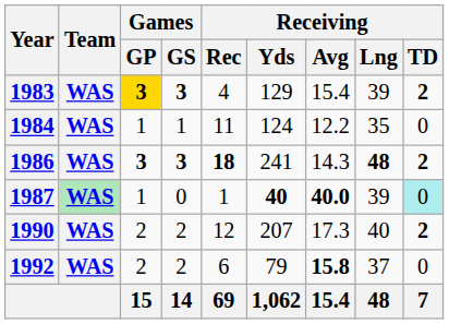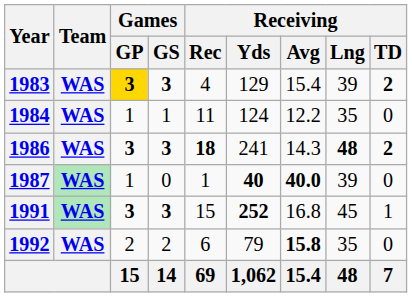 <table class="wikitable" style="text-align:center;">
 <tr>
 <th rowspan="2">Year</th>
 <th rowspan="2">Team</th>
 <th colspan="2">Games</th>
 <th colspan="5">Receiving</th>
 </tr>
 <tr>
 <th>GP</th>
 <th>GS</th>
 <th>Rec</th>
 <th>Yds</th>
 <th>Avg</th>
 <th>Lng</th>
 <th>TD</th>
 </tr>
 <tr>
 <th><a href='#'>1983</a></th>
 <th><a href='#'>WAS</a></th>
 <td style="background: gold;"><strong>3</strong></td>
 <td><strong>3</strong></td>
 <td>4</td>
 <td>129</td>
 <td>15.4</td>
 <td>39</td>
 <td><strong>2</strong></td>
 </tr>
 <tr>
 <th><a href='#'>1984</a></th>
 <th><a href='#'>WAS</a></th>
 <td>1</td>
 <td>1</td>
 <td>11</td>
 <td>124</td>
 <td>12.2</td>
 <td>35</td>
 <td>0</td>
 </tr>
 <tr>
 <th><a href='#'>1986</a></th>
 <th><a href='#'>WAS</a></th>
 <td><strong>3</strong></td>
 <td><strong>3</strong></td>
 <td><strong>18</strong></td>
 <td>241</td>
 <td>14.3</td>
 <td><strong>48</strong></td>
 <td><strong>2</strong></td>
 </tr>
 <tr>
 <th><a href='#'>1987</a></th>
 <th style="background:#afe6ba;"><a href='#'>WAS</a></th>
 <td>1</td>
 <td>0</td>
 <td>1</td>
 <td><strong>40</strong></td>
 <td><strong>40.0</strong></td>
 <td>39</td>
-<td style="background: paleturquoise;">0</td>
+<td>0</td>
 </tr>
 <tr>
-<th><a href='#'>1990</a></th>
-<th><a href='#'>WAS</a></th>
-<td>2</td>
-<td>2</td>
-<td>12</td>
-<td>207</td>
-<td>17.3</td>
-<td>40</td>
-<td><strong>2</strong></td>
+<th><a href='#'>1991</a></th>
+<th style="background:#afe6ba;"><a href='#'>WAS</a></th>
+<td><strong>3</strong></td>
+<td><strong>3</strong></td>
+<td>15</td>
+<td><strong>252</strong></td>
+<td>16.8</td>
+<td>45</td>
+<td>1</td>
 </tr>
 <tr>
 <th><a href='#'>1992</a></th>
 <th><a href='#'>WAS</a></th>
 <td>2</td>
 <td>2</td>
 <td>6</td>
 <td>79</td>
 <td><strong>15.8</strong></td>
-<td>37</td>
+<td>35</td>
 <td>0</td>
 </tr>
 <tr>
 <th colspan="2"></th>
 <th>15</th>
 <th>14</th>
 <th>69</th>
 <th>1,062</th>
 <th>15.4</th>
 <th>48</th>
 <th>7</th>
 </tr>
 </table>
